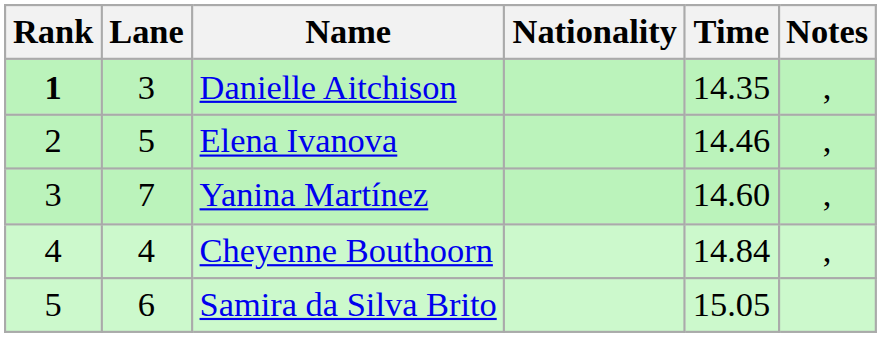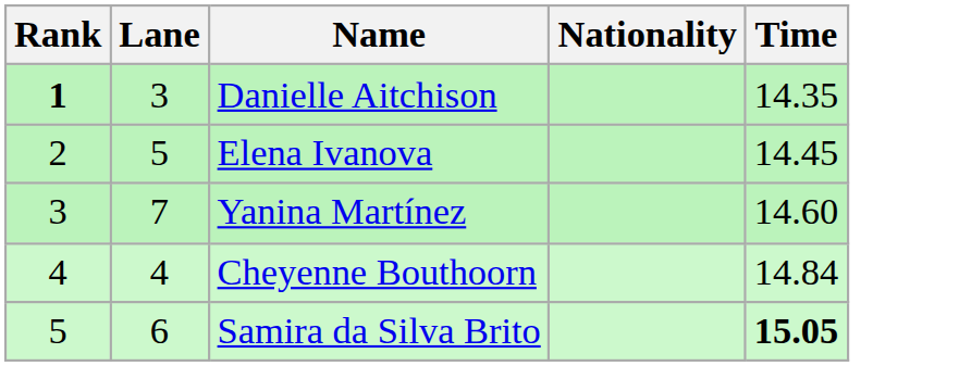 <table class="wikitable sortable" style="text-align:center">
 <tr>
 <th>Rank</th>
 <th>Lane</th>
 <th>Name</th>
 <th>Nationality</th>
 <th>Time</th>
-<th>Notes</th>
 </tr>
 <tr bgcolor=bbf3bb>
 <td><strong>1</strong></td>
 <td>3</td>
 <td align="left"><a href='#'>Danielle Aitchison</a></td>
 <td align="left"></td>
 <td>14.35</td>
-<td>, </td>
 </tr>
 <tr bgcolor=bbf3bb>
 <td>2</td>
 <td>5</td>
 <td align="left"><a href='#'>Elena Ivanova</a></td>
 <td align="left"></td>
-<td>14.46</td>
-<td>, </td>
+<td>14.45</td>
 </tr>
 <tr bgcolor=bbf3bb>
 <td>3</td>
 <td>7</td>
 <td align="left"><a href='#'>Yanina Martínez</a></td>
 <td align="left"></td>
 <td>14.60</td>
-<td>, </td>
 </tr>
 <tr bgcolor=ccf9cc>
 <td>4</td>
 <td>4</td>
 <td align="left"><a href='#'>Cheyenne Bouthoorn</a></td>
 <td align="left"></td>
 <td>14.84</td>
-<td>, </td>
 </tr>
 <tr bgcolor=ccf9cc>
 <td>5</td>
 <td>6</td>
 <td align="left"><a href='#'>Samira da Silva Brito</a></td>
 <td align="left"></td>
-<td>15.05</td>
-<td></td>
+<td><strong>15.05</strong></td>
 </tr>
 </table>
